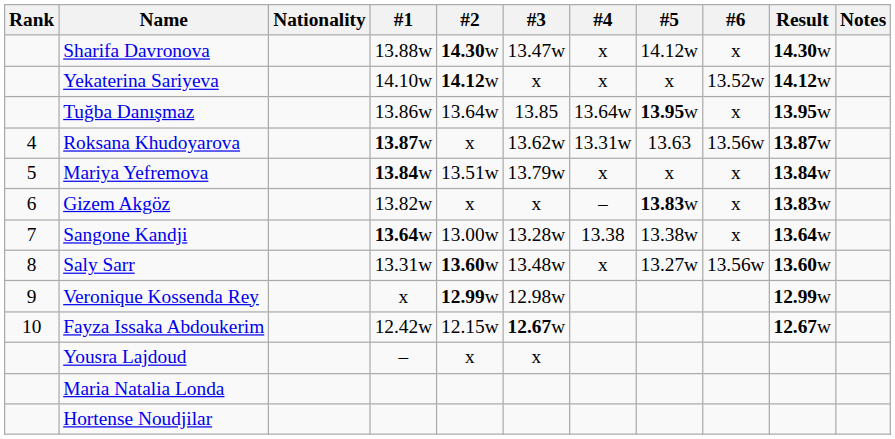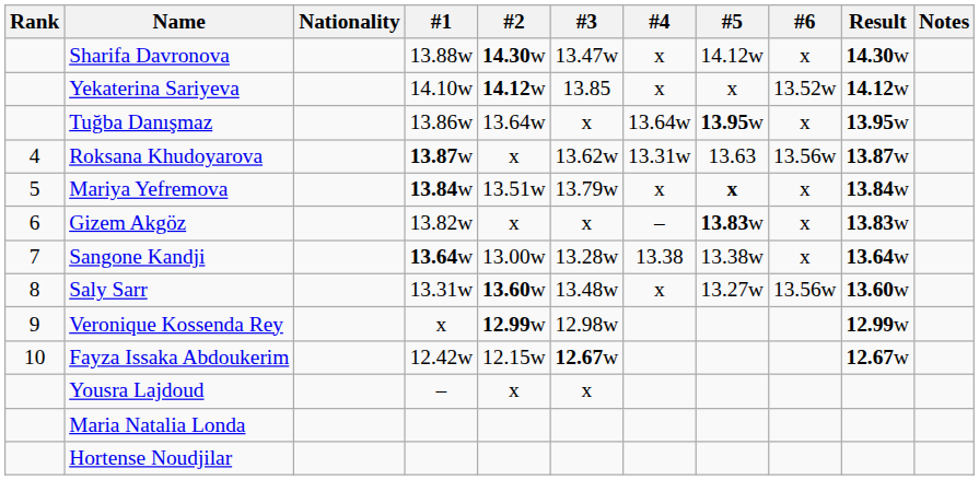 <table class="wikitable sortable" style="text-align:center">
 <tr>
 <th>Rank</th>
 <th>Name</th>
 <th>Nationality</th>
 <th>#1</th>
 <th>#2</th>
 <th>#3</th>
 <th>#4</th>
 <th>#5</th>
 <th>#6</th>
 <th>Result</th>
 <th>Notes</th>
 </tr>
 <tr>
 <td></td>
 <td align=left><a href='#'>Sharifa Davronova</a></td>
 <td align=left></td>
 <td>13.88w</td>
 <td><strong>14.30</strong>w</td>
 <td>13.47w</td>
 <td>x</td>
 <td>14.12w</td>
 <td>x</td>
 <td><strong>14.30</strong>w</td>
 <td></td>
 </tr>
 <tr>
 <td></td>
 <td align=left><a href='#'>Yekaterina Sariyeva</a></td>
 <td align=left></td>
 <td>14.10w</td>
 <td><strong>14.12</strong>w</td>
-<td>x</td>
+<td>13.85</td>
 <td>x</td>
 <td>x</td>
 <td>13.52w</td>
 <td><strong>14.12</strong>w</td>
 <td></td>
 </tr>
 <tr>
 <td></td>
 <td align=left><a href='#'>Tuğba Danışmaz</a></td>
 <td align=left></td>
 <td>13.86w</td>
 <td>13.64w</td>
-<td>13.85</td>
+<td>x</td>
 <td>13.64w</td>
 <td><strong>13.95</strong>w</td>
 <td>x</td>
 <td><strong>13.95</strong>w</td>
 <td></td>
 </tr>
 <tr>
 <td>4</td>
 <td align=left><a href='#'>Roksana Khudoyarova</a></td>
 <td align=left></td>
 <td><strong>13.87</strong>w</td>
 <td>x</td>
 <td>13.62w</td>
 <td>13.31w</td>
 <td>13.63</td>
 <td>13.56w</td>
 <td><strong>13.87</strong>w</td>
 <td></td>
 </tr>
 <tr>
 <td>5</td>
 <td align=left><a href='#'>Mariya Yefremova</a></td>
 <td align=left></td>
 <td><strong>13.84</strong>w</td>
 <td>13.51w</td>
 <td>13.79w</td>
 <td>x</td>
-<td>x</td>
+<td><strong>x</strong></td>
 <td>x</td>
 <td><strong>13.84</strong>w</td>
 <td></td>
 </tr>
 <tr>
 <td>6</td>
 <td align=left><a href='#'>Gizem Akgöz</a></td>
 <td align=left></td>
 <td>13.82w</td>
 <td>x</td>
 <td>x</td>
 <td>–</td>
 <td><strong>13.83</strong>w</td>
 <td>x</td>
 <td><strong>13.83</strong>w</td>
 <td></td>
 </tr>
 <tr>
 <td>7</td>
 <td align=left><a href='#'>Sangone Kandji</a></td>
 <td align=left></td>
 <td><strong>13.64</strong>w</td>
 <td>13.00w</td>
 <td>13.28w</td>
 <td>13.38</td>
 <td>13.38w</td>
 <td>x</td>
 <td><strong>13.64</strong>w</td>
 <td></td>
 </tr>
 <tr>
 <td>8</td>
 <td align=left><a href='#'>Saly Sarr</a></td>
 <td align=left></td>
 <td>13.31w</td>
 <td><strong>13.60</strong>w</td>
 <td>13.48w</td>
 <td>x</td>
 <td>13.27w</td>
 <td>13.56w</td>
 <td><strong>13.60</strong>w</td>
 <td></td>
 </tr>
 <tr>
 <td>9</td>
 <td align=left><a href='#'>Veronique Kossenda Rey</a></td>
 <td align=left></td>
 <td>x</td>
 <td><strong>12.99</strong>w</td>
 <td>12.98w</td>
 <td></td>
 <td></td>
 <td></td>
 <td><strong>12.99</strong>w</td>
 <td></td>
 </tr>
 <tr>
 <td>10</td>
 <td align=left><a href='#'>Fayza Issaka Abdoukerim</a></td>
 <td align=left></td>
 <td>12.42w</td>
 <td>12.15w</td>
 <td><strong>12.67</strong>w</td>
 <td></td>
 <td></td>
 <td></td>
 <td><strong>12.67</strong>w</td>
 <td></td>
 </tr>
 <tr>
 <td></td>
 <td align=left><a href='#'>Yousra Lajdoud</a></td>
 <td align=left></td>
 <td>–</td>
 <td>x</td>
 <td>x</td>
 <td></td>
 <td></td>
 <td></td>
 <td><strong></strong></td>
 <td></td>
 </tr>
 <tr>
 <td></td>
 <td align=left><a href='#'>Maria Natalia Londa</a></td>
 <td align=left></td>
 <td></td>
 <td></td>
 <td></td>
 <td></td>
 <td></td>
 <td></td>
 <td><strong></strong></td>
 <td></td>
 </tr>
 <tr>
 <td></td>
 <td align=left><a href='#'>Hortense Noudjilar</a></td>
 <td align=left></td>
 <td></td>
 <td></td>
 <td></td>
 <td></td>
 <td></td>
 <td></td>
 <td><strong></strong></td>
 <td></td>
 </tr>
 </table>
